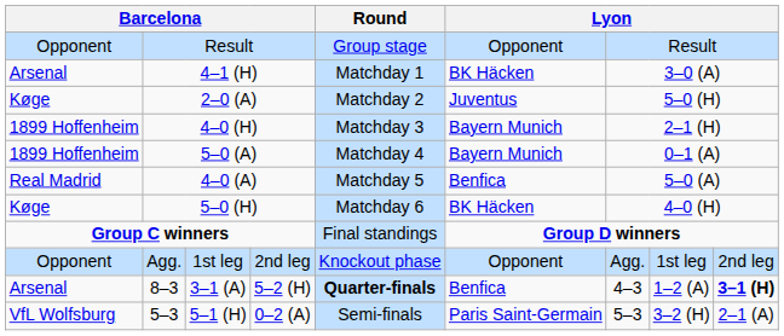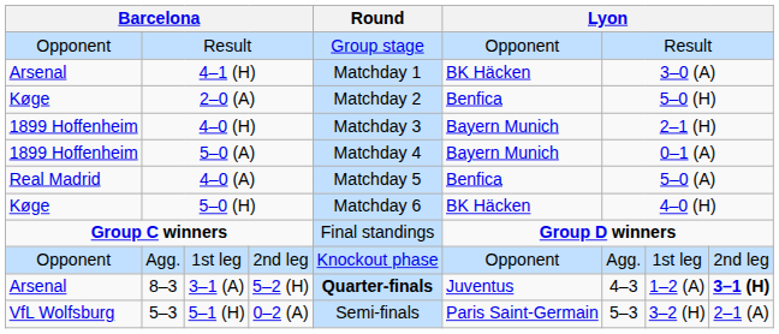 <table class="wikitable" style="text-align:center">
 <tr>
 <th colspan="4"> <a href='#'>Barcelona</a></th>
 <th>Round</th>
 <th colspan="4"> <a href='#'>Lyon</a></th>
 </tr>
 <tr style="background:#C1E0FF">
 <td>Opponent</td>
 <td colspan="3">Result</td>
 <td><a href='#'>Group stage</a></td>
 <td>Opponent</td>
 <td colspan="3">Result</td>
 </tr>
 <tr>
 <td style="text-align:left"> <a href='#'>Arsenal</a></td>
 <td colspan="3"><a href='#'>4–1</a> (H)</td>
 <td style="background:#C1E0FF">Matchday 1</td>
 <td style="text-align:left"> <a href='#'>BK Häcken</a></td>
 <td colspan="3"><a href='#'>3–0</a> (A)</td>
 </tr>
 <tr>
 <td style="text-align:left"> <a href='#'>Køge</a></td>
 <td colspan="3"><a href='#'>2–0</a> (A)</td>
 <td style="background:#C1E0FF">Matchday 2</td>
-<td style="text-align:left"> <a href='#'>Juventus</a></td>
+<td style="text-align:left"> <a href='#'>Benfica</a></td>
 <td colspan="3"><a href='#'>5–0</a> (H)</td>
 </tr>
 <tr>
 <td style="text-align:left"> <a href='#'>1899 Hoffenheim</a></td>
 <td colspan="3"><a href='#'>4–0</a> (H)</td>
 <td style="background:#C1E0FF">Matchday 3</td>
 <td style="text-align:left"> <a href='#'>Bayern Munich</a></td>
 <td colspan="3"><a href='#'>2–1</a> (H)</td>
 </tr>
 <tr>
 <td style="text-align:left"> <a href='#'>1899 Hoffenheim</a></td>
 <td colspan="3"><a href='#'>5–0</a> (A)</td>
 <td style="background:#C1E0FF">Matchday 4</td>
 <td style="text-align:left"> <a href='#'>Bayern Munich</a></td>
 <td colspan="3"><a href='#'>0–1</a> (A)</td>
 </tr>
 <tr>
 <td style="text-align:left"> <a href='#'>Real Madrid</a></td>
 <td colspan="3"><a href='#'>4–0</a> (A)</td>
 <td style="background:#C1E0FF">Matchday 5</td>
 <td style="text-align:left"> <a href='#'>Benfica</a></td>
 <td colspan="3"><a href='#'>5–0</a> (A)</td>
 </tr>
 <tr>
 <td style="text-align:left"> <a href='#'>Køge</a></td>
 <td colspan="3"><a href='#'>5–0</a> (H)</td>
 <td style="background:#C1E0FF">Matchday 6</td>
 <td style="text-align:left"> <a href='#'>BK Häcken</a></td>
 <td colspan="3"><a href='#'>4–0</a> (H)</td>
 </tr>
 <tr>
 <td colspan="4" style="vertical-align:top"><strong><a href='#'>Group C</a> winners</strong><br><div></div></td>
 <td style="background:#C1E0FF">Final standings</td>
 <td colspan="4" style="vertical-align:top"><strong><a href='#'>Group D</a> winners</strong><br><div></div></td>
 </tr>
 <tr style="background:#C1E0FF">
 <td>Opponent</td>
 <td>Agg.</td>
 <td>1st leg</td>
 <td>2nd leg</td>
 <td><a href='#'>Knockout phase</a></td>
 <td>Opponent</td>
 <td>Agg.</td>
 <td>1st leg</td>
 <td>2nd leg</td>
 </tr>
 <tr>
 <td style="text-align:left"> <a href='#'>Arsenal</a></td>
 <td>8–3</td>
 <td><a href='#'>3–1</a> (A)</td>
 <td><a href='#'>5–2</a> (H)</td>
 <td style="background:#C1E0FF"><strong>Quarter-finals</strong></td>
-<td style="text-align:left"> <a href='#'>Benfica</a></td>
+<td style="text-align:left"> <a href='#'>Juventus</a></td>
 <td>4–3</td>
 <td><a href='#'>1–2</a> (A)</td>
 <td><strong><a href='#'>3–1</a> (H)</strong></td>
 </tr>
 <tr>
 <td style="text-align:left"> <a href='#'>VfL Wolfsburg</a></td>
 <td>5–3</td>
 <td><a href='#'>5–1</a> (H)</td>
 <td><a href='#'>0–2</a> (A)</td>
 <td style="background:#C1E0FF">Semi-finals</td>
 <td style="text-align:left"> <a href='#'>Paris Saint-Germain</a></td>
 <td>5–3</td>
 <td><a href='#'>3–2</a> (H)</td>
 <td><a href='#'>2–1</a> (A)</td>
 </tr>
 </table>
